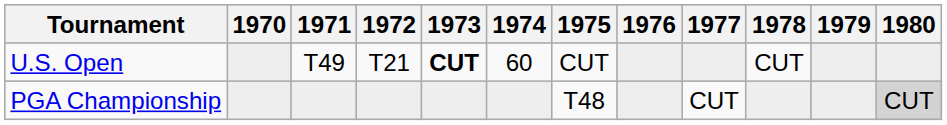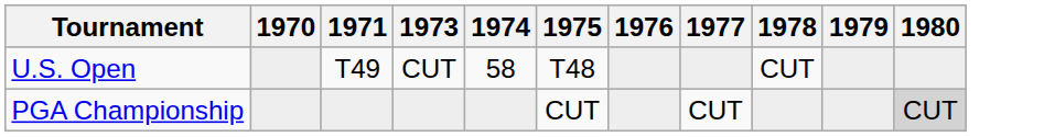 <table class="wikitable" style="font-size:95%;text-align:center;">
 <tr>
 <th>Tournament</th>
 <th>1970</th>
 <th>1971</th>
-<th>1972</th>
 <th>1973</th>
 <th>1974</th>
 <th>1975</th>
 <th>1976</th>
 <th>1977</th>
 <th>1978</th>
 <th>1979</th>
 <th>1980</th>
 </tr>
 <tr>
 <td align=left><a href='#'>U.S. Open</a></td>
 <td style="background:#eeeeee;"></td>
 <td>T49</td>
-<td>T21</td>
-<td><strong>CUT</strong></td>
-<td>60</td>
 <td>CUT</td>
+<td>58</td>
+<td>T48</td>
 <td style="background:#eeeeee;"></td>
 <td style="background:#eeeeee;"></td>
 <td>CUT</td>
 <td style="background:#eeeeee;"></td>
 <td style="background:#eeeeee;"></td>
 </tr>
 <tr>
 <td align=left><a href='#'>PGA Championship</a></td>
 <td style="background:#eeeeee;"></td>
 <td style="background:#eeeeee;"></td>
 <td style="background:#eeeeee;"></td>
 <td style="background:#eeeeee;"></td>
-<td style="background:#eeeeee;"></td>
-<td>T48</td>
+<td>CUT</td>
 <td style="background:#eeeeee;"></td>
 <td>CUT</td>
 <td style="background:#eeeeee;"></td>
 <td style="background:#eeeeee;"></td>
 <td style="background: lightgrey;">CUT</td>
 </tr>
 </table>
